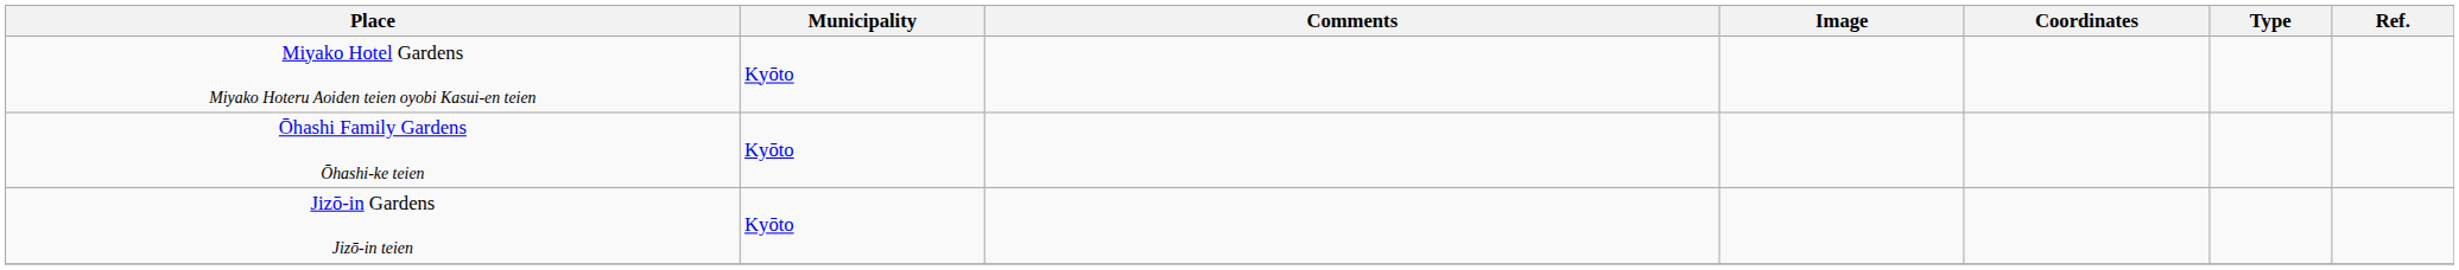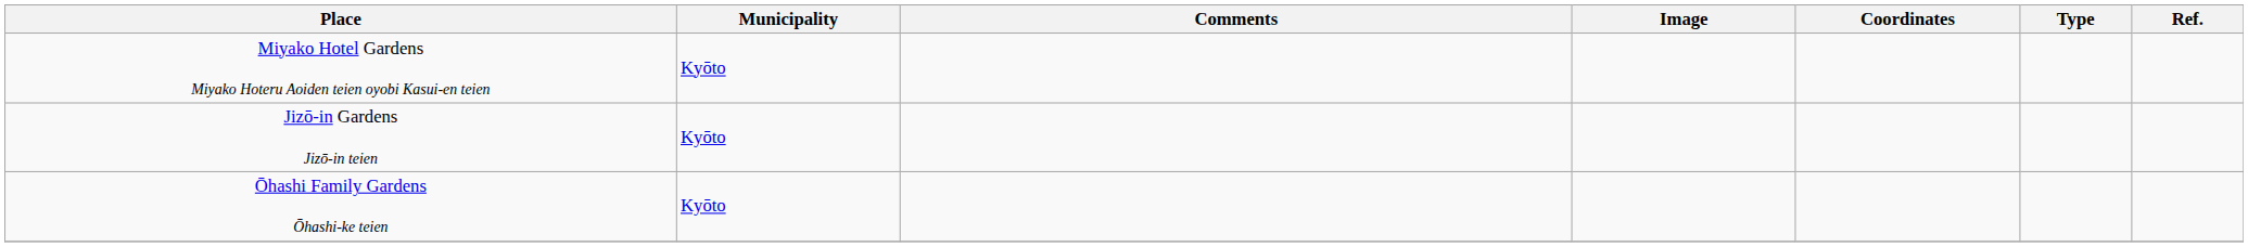 <table class="wikitable sortable"  style="width:100%;">
 <tr>
 <th width="30%" align="left">Place</th>
 <th width="10%" align="left">Municipality</th>
 <th width="30%" align="left" class="unsortable">Comments</th>
 <th width="10%" align="left"  class="unsortable">Image</th>
 <th width="10%" align="left" class="unsortable">Coordinates</th>
 <th width="5%" align="left">Type</th>
 <th width="5%" align="left"  class="unsortable">Ref.</th>
 </tr>
 <tr>
 <td align="center"><a href='#'>Miyako Hotel</a> Gardens<br><br><small><em>Miyako Hoteru Aoiden teien oyobi Kasui-en teien</em></small></td>
 <td><a href='#'>Kyōto</a></td>
 <td></td>
 <td></td>
 <td></td>
 <td></td>
 <td></td>
 </tr>
 <tr>
-<td align="center"><a href='#'>Ōhashi Family Gardens</a><br><br><small><em>Ōhashi-ke teien</em></small></td>
+<td align="center"><a href='#'>Jizō-in</a> Gardens<br><br><small><em>Jizō-in teien</em></small></td>
 <td><a href='#'>Kyōto</a></td>
 <td></td>
 <td></td>
 <td></td>
 <td></td>
 <td></td>
 </tr>
 <tr>
-<td align="center"><a href='#'>Jizō-in</a> Gardens<br><br><small><em>Jizō-in teien</em></small></td>
+<td align="center"><a href='#'>Ōhashi Family Gardens</a><br><br><small><em>Ōhashi-ke teien</em></small></td>
 <td><a href='#'>Kyōto</a></td>
 <td></td>
 <td></td>
 <td></td>
 <td></td>
 <td></td>
 </tr>
 <tr>
 </tr>
 </table>
